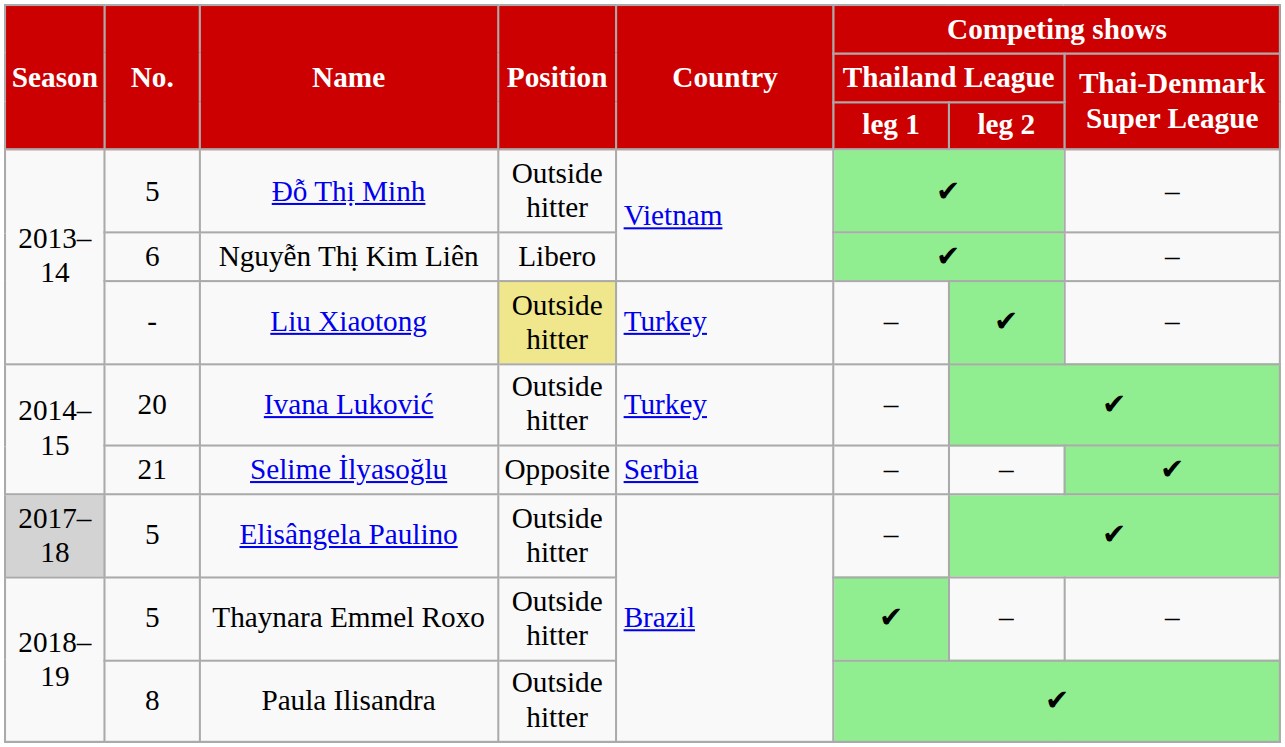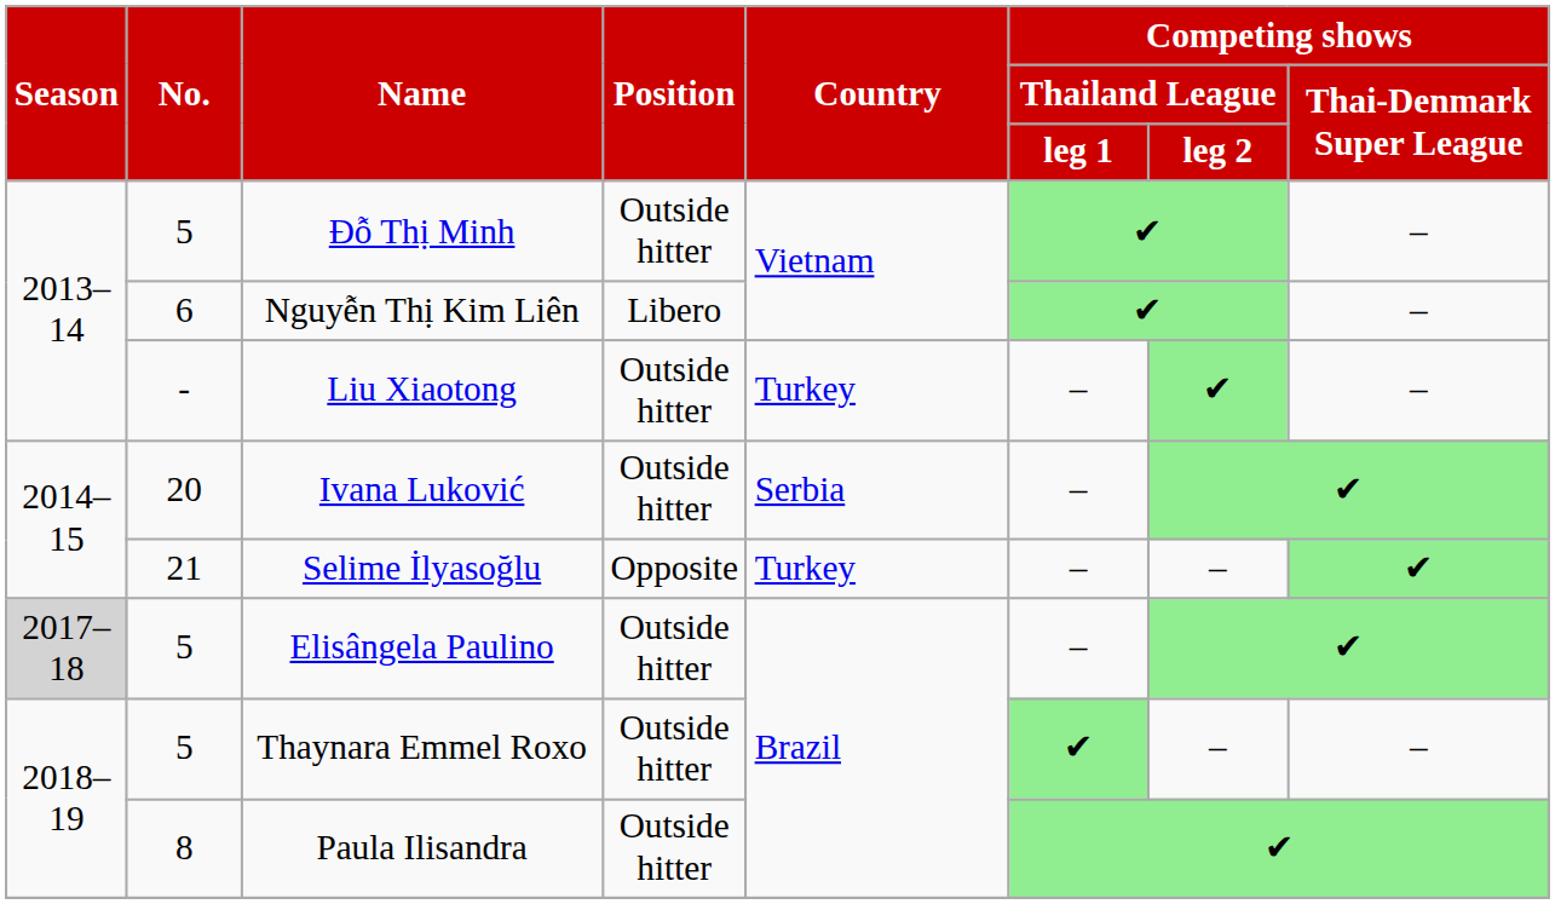 <table class="wikitable" style="text-align:center;font-size:90%;">
 <tr style= "background: #CC0000; color: #FFFFFF; font-weight:bold;">
 <td rowspan="3" width="40">Season</td>
 <td rowspan="3" width="40">No.</td>
 <td rowspan="3" width="140">Name</td>
 <td rowspan="3" width="40">Position</td>
 <td rowspan="3" width="100">Country</td>
 <td colspan="3">Competing shows</td>
 </tr>
 <tr style= "background: #CC0000; color: #FFFFFF; font-weight:bold;">
 <td colspan="2" width="100">Thailand League</td>
 <td rowspan="2" width="100">Thai-Denmark Super League</td>
 </tr>
 <tr style= "background: #CC0000; color: #FFFFFF; font-weight:bold;">
 <td width="50">leg 1</td>
 <td width="50">leg 2</td>
 </tr>
 <tr>
 <td rowspan="3">2013–14</td>
 <td>5</td>
 <td><a href='#'>Đỗ Thị Minh</a></td>
 <td>Outside hitter</td>
 <td rowspan="2" align="left"> <a href='#'>Vietnam</a></td>
 <td colspan="2" style="background:lightgreen; text-align:center;">✔</td>
 <td>–</td>
 </tr>
 <tr>
 <td>6</td>
 <td>Nguyễn Thị Kim Liên</td>
 <td>Libero</td>
 <td colspan="2" style="background:lightgreen; text-align:center;">✔</td>
 <td>–</td>
 </tr>
 <tr>
 <td>-</td>
 <td><a href='#'>Liu Xiaotong</a></td>
-<td style="background: khaki;">Outside hitter</td>
+<td>Outside hitter</td>
 <td align="left"> <a href='#'>Turkey</a></td>
 <td>–</td>
 <td colspan="1" style="background:lightgreen; text-align:center;">✔</td>
 <td>–</td>
 </tr>
 <tr>
 <td rowspan="2">2014–15</td>
 <td>20</td>
 <td><a href='#'>Ivana Luković</a></td>
 <td>Outside hitter</td>
-<td align="left"> <a href='#'>Turkey</a></td>
+<td align="left"> <a href='#'>Serbia</a></td>
 <td>–</td>
 <td colspan="2" style="background:lightgreen; text-align:center;">✔</td>
 </tr>
 <tr>
 <td>21</td>
 <td><a href='#'>Selime İlyasoğlu</a></td>
 <td>Opposite</td>
-<td align="left"> <a href='#'>Serbia</a></td>
+<td align="left"> <a href='#'>Turkey</a></td>
 <td>–</td>
 <td>–</td>
 <td style="background:lightgreen; text-align:center;">✔</td>
 </tr>
 <tr>
 <td style="background: lightgrey;">2017–18</td>
 <td>5</td>
 <td><a href='#'>Elisângela Paulino</a></td>
 <td>Outside hitter</td>
 <td rowspan="3" align="left"> <a href='#'>Brazil</a></td>
 <td>–</td>
 <td colspan="2" style="background:lightgreen; text-align:center;">✔</td>
 </tr>
 <tr>
 <td rowspan="2">2018–19</td>
 <td>5</td>
 <td>Thaynara Emmel Roxo</td>
 <td>Outside hitter</td>
 <td style="background:lightgreen; text-align:center;">✔</td>
 <td>–</td>
 <td>–</td>
 </tr>
 <tr>
 <td>8</td>
 <td>Paula Ilisandra</td>
 <td>Outside hitter</td>
 <td colspan="3" style="background:lightgreen; text-align:center;">✔</td>
 </tr>
 <tr>
 </tr>
 </table>
